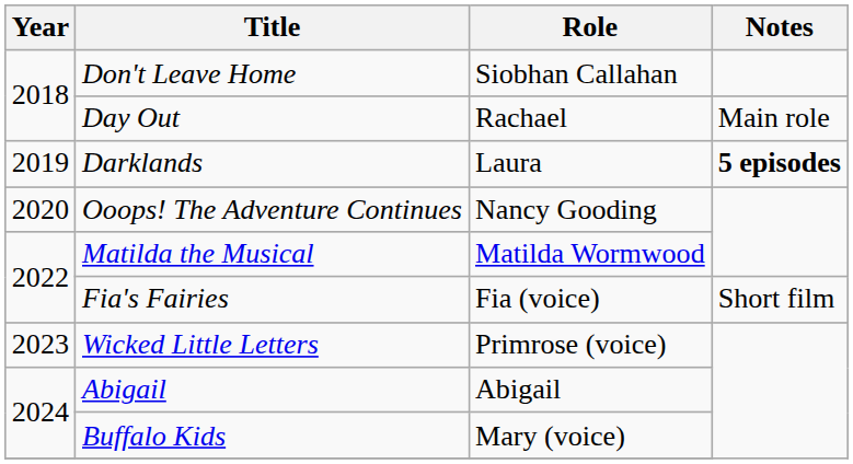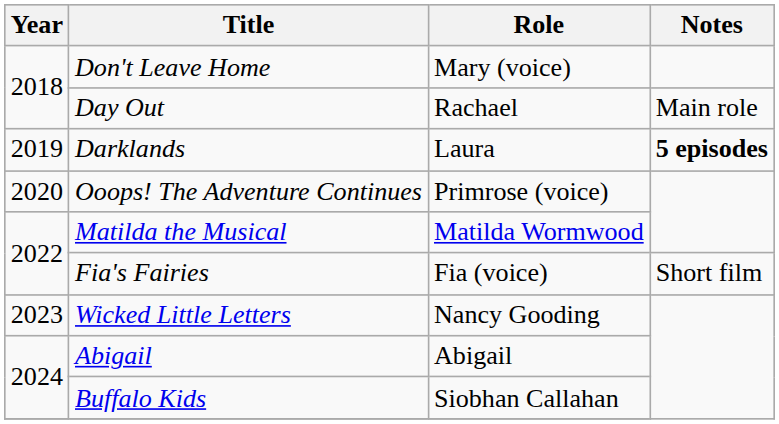 <table class="wikitable sortable">
 <tr>
 <th>Year</th>
 <th>Title</th>
 <th>Role</th>
 <th>Notes</th>
 </tr>
 <tr>
 <td rowspan="2">2018</td>
 <td><em>Don't Leave Home</em></td>
-<td>Siobhan Callahan</td>
+<td>Mary (voice)</td>
 <td></td>
 </tr>
 <tr>
 <td><em>Day Out</em></td>
 <td>Rachael</td>
 <td>Main role</td>
 </tr>
 <tr>
 <td>2019</td>
 <td><em>Darklands</em></td>
 <td>Laura</td>
 <td><strong>5 episodes</strong></td>
 </tr>
 <tr>
 <td>2020</td>
 <td><em>Ooops! The Adventure Continues</em></td>
-<td>Nancy Gooding</td>
+<td>Primrose (voice)</td>
 <td rowspan="2"></td>
 </tr>
 <tr>
 <td rowspan="2">2022</td>
 <td><em><a href='#'>Matilda the Musical</a></em></td>
 <td><a href='#'>Matilda Wormwood</a></td>
 </tr>
 <tr>
 <td><em>Fia's Fairies</em></td>
 <td>Fia (voice)</td>
 <td>Short film</td>
 </tr>
 <tr>
 <td>2023</td>
 <td><em><a href='#'>Wicked Little Letters</a></em></td>
-<td>Primrose (voice)</td>
+<td>Nancy Gooding</td>
 <td rowspan="4"></td>
 </tr>
 <tr>
 <td rowspan="2">2024</td>
 <td><em><a href='#'>Abigail</a></em></td>
 <td>Abigail</td>
 </tr>
 <tr>
 <td><em><a href='#'>Buffalo Kids</a></em></td>
-<td>Mary (voice)</td>
+<td>Siobhan Callahan</td>
 </tr>
 <tr>
 </tr>
 </table>
